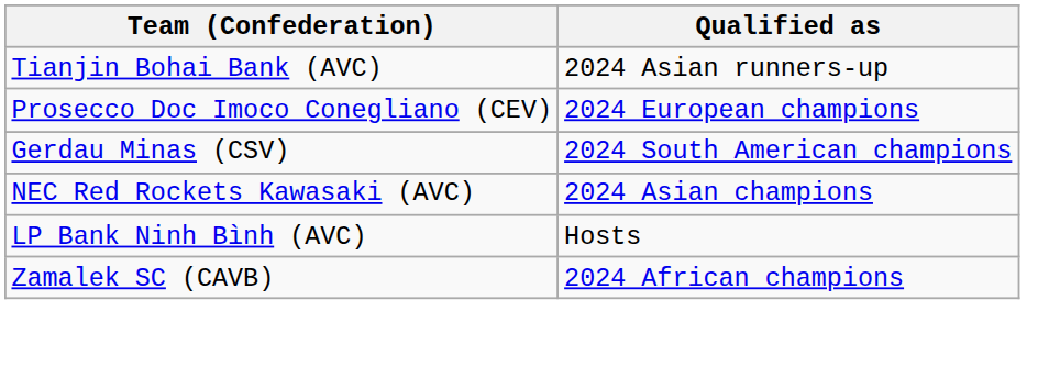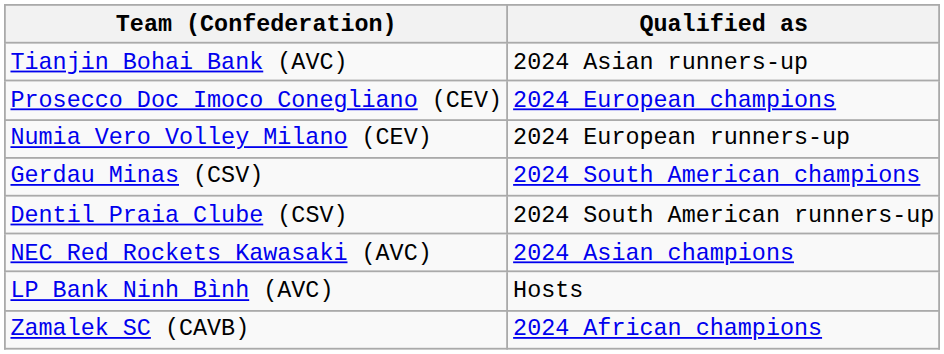 <table class="wikitable">
 <tr>
 <th>Team (Confederation)</th>
 <th>Qualified as</th>
 </tr>
 <tr>
 <td> <a href='#'>Tianjin Bohai Bank</a> (AVC)</td>
 <td>2024 Asian runners-up</td>
 </tr>
 <tr>
 <td> <a href='#'>Prosecco Doc Imoco Conegliano</a> (CEV)</td>
 <td><a href='#'>2024 European champions</a></td>
 </tr>
 <tr>
+<td> <a href='#'>Numia Vero Volley Milano</a> (CEV)</td>
+<td>2024 European runners-up</td>
+</tr>
+<tr>
 <td> <a href='#'>Gerdau Minas</a> (CSV)</td>
 <td><a href='#'>2024 South American champions</a></td>
+</tr>
+<tr>
+<td> <a href='#'>Dentil Praia Clube</a> (CSV)</td>
+<td>2024 South American runners-up</td>
 </tr>
 <tr>
 <td> <a href='#'>NEC Red Rockets Kawasaki</a> (AVC)</td>
 <td><a href='#'>2024 Asian champions</a></td>
 </tr>
 <tr>
 <td> <a href='#'>LP Bank Ninh Bình</a> (AVC)</td>
 <td>Hosts</td>
 </tr>
 <tr>
 <td> <a href='#'>Zamalek SC</a> (CAVB)</td>
 <td><a href='#'>2024 African champions</a></td>
 </tr>
 </table>
